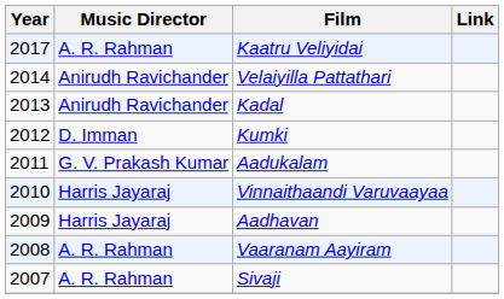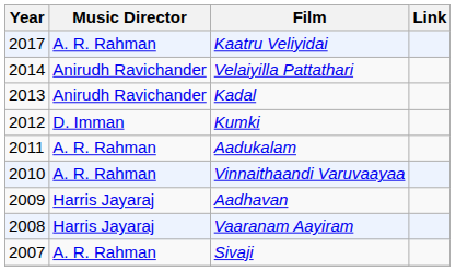 <table class="wikitable">
 <tr>
 <th>Year</th>
 <th>Music Director</th>
 <th>Film</th>
 <th>Link</th>
 </tr>
 <tr bgcolor=#edf3fe>
 <td>2017</td>
 <td><a href='#'>A. R. Rahman</a></td>
 <td><em><a href='#'>Kaatru Veliyidai</a></em></td>
 <td></td>
 </tr>
 <tr>
 <td>2014</td>
 <td><a href='#'>Anirudh Ravichander</a></td>
 <td><em><a href='#'>Velaiyilla Pattathari</a></em></td>
 <td></td>
 </tr>
 <tr>
 <td>2013</td>
 <td><a href='#'>Anirudh Ravichander</a></td>
 <td><em><a href='#'>Kadal</a></em></td>
 <td></td>
 </tr>
 <tr>
 <td>2012</td>
 <td><a href='#'>D. Imman</a></td>
 <td><em><a href='#'>Kumki</a></em></td>
 <td></td>
 </tr>
 <tr>
 <td>2011</td>
-<td><a href='#'>G. V. Prakash Kumar</a></td>
+<td><a href='#'>A. R. Rahman</a></td>
 <td><em><a href='#'>Aadukalam</a></em></td>
 <td></td>
 </tr>
 <tr bgcolor=#edf3fe>
 <td>2010</td>
-<td><a href='#'>Harris Jayaraj</a></td>
+<td><a href='#'>A. R. Rahman</a></td>
 <td><em><a href='#'>Vinnaithaandi Varuvaayaa</a></em></td>
 <td></td>
 </tr>
 <tr>
 <td>2009</td>
 <td><a href='#'>Harris Jayaraj</a></td>
 <td><em><a href='#'>Aadhavan</a></em></td>
 <td><br></td>
 </tr>
 <tr bgcolor=#edf3fe>
 <td>2008</td>
-<td><a href='#'>A. R. Rahman</a></td>
+<td><a href='#'>Harris Jayaraj</a></td>
 <td><em><a href='#'>Vaaranam Aayiram</a></em></td>
 <td></td>
 </tr>
 <tr>
 <td>2007</td>
 <td><a href='#'>A. R. Rahman</a></td>
 <td><em><a href='#'>Sivaji</a></em></td>
 <td></td>
 </tr>
 <tr bgcolor=#edf3fe>
 </tr>
 </table>
